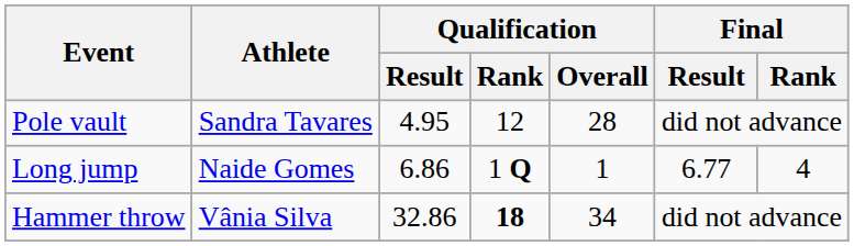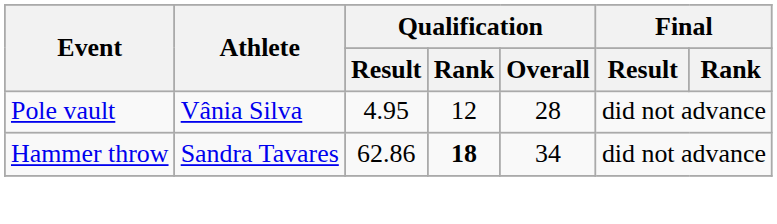 <table class="wikitable" border="1" style="font-size:90%">
 <tr>
 <th rowspan="2">Event</th>
 <th rowspan="2">Athlete</th>
 <th colspan="3">Qualification</th>
 <th colspan="2">Final</th>
 </tr>
 <tr>
 <th>Result</th>
 <th>Rank</th>
 <th>Overall</th>
 <th>Result</th>
 <th>Rank</th>
 </tr>
 <tr>
 <td><a href='#'>Pole vault</a></td>
-<td><a href='#'>Sandra Tavares</a></td>
+<td><a href='#'>Vânia Silva</a></td>
 <td align=center>4.95</td>
 <td align=center>12</td>
 <td align=center>28</td>
 <td align=center colspan=2>did not advance</td>
 </tr>
 <tr>
-<td><a href='#'>Long jump</a></td>
-<td><a href='#'>Naide Gomes</a></td>
-<td align=center>6.86</td>
-<td align=center>1 <strong>Q</strong></td>
-<td align=center>1</td>
-<td align=center>6.77</td>
-<td align=center>4</td>
-</tr>
-<tr>
 <td><a href='#'>Hammer throw</a></td>
-<td><a href='#'>Vânia Silva</a></td>
-<td align=center>32.86</td>
+<td><a href='#'>Sandra Tavares</a></td>
+<td align=center>62.86</td>
 <td align=center><strong>18</strong></td>
 <td align=center>34</td>
 <td align=center colspan=2>did not advance</td>
 </tr>
 </table>
